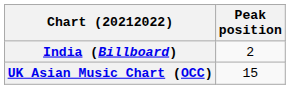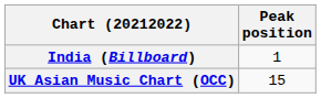 <table class="wikitable sortable plainrowheaders" style="text-align:center">
 <tr>
 <th scope="col">Chart (20212022)</th>
 <th scope="col">Peak<br>position</th>
 </tr>
 <tr>
 <th scope="row"><a href='#'>India</a> (<a href='#'><em>Billboard</em></a>)</th>
-<td>2</td>
+<td>1</td>
 </tr>
 <tr>
 <th scope="row"><a href='#'>UK Asian Music Chart</a> (<a href='#'>OCC</a>)</th>
 <td>15</td>
 </tr>
 </table>
